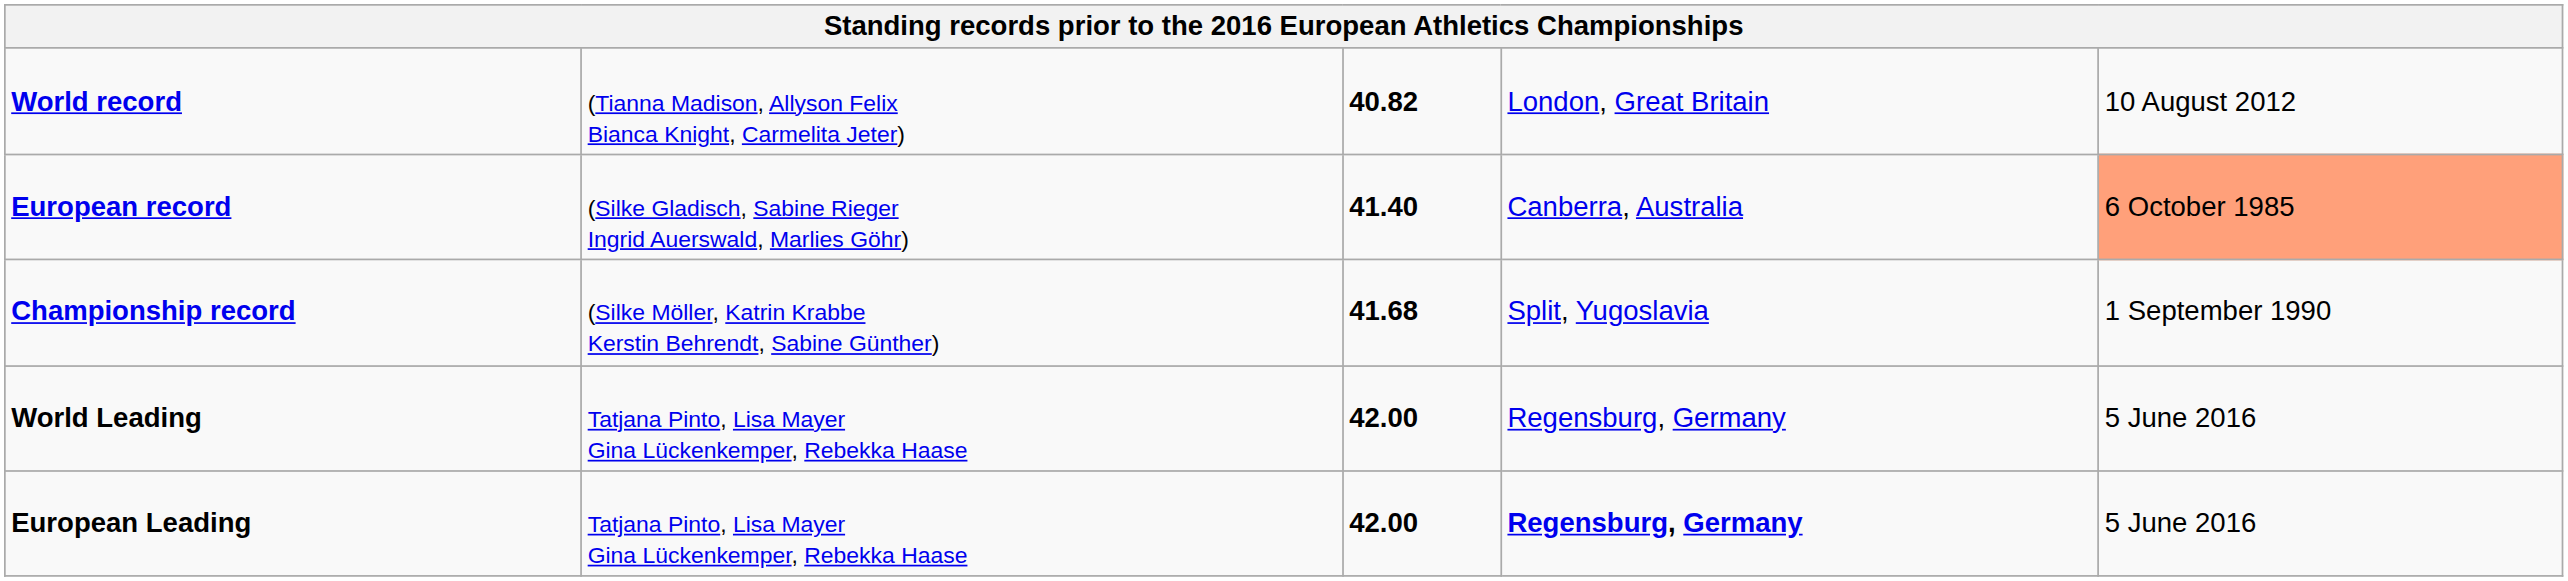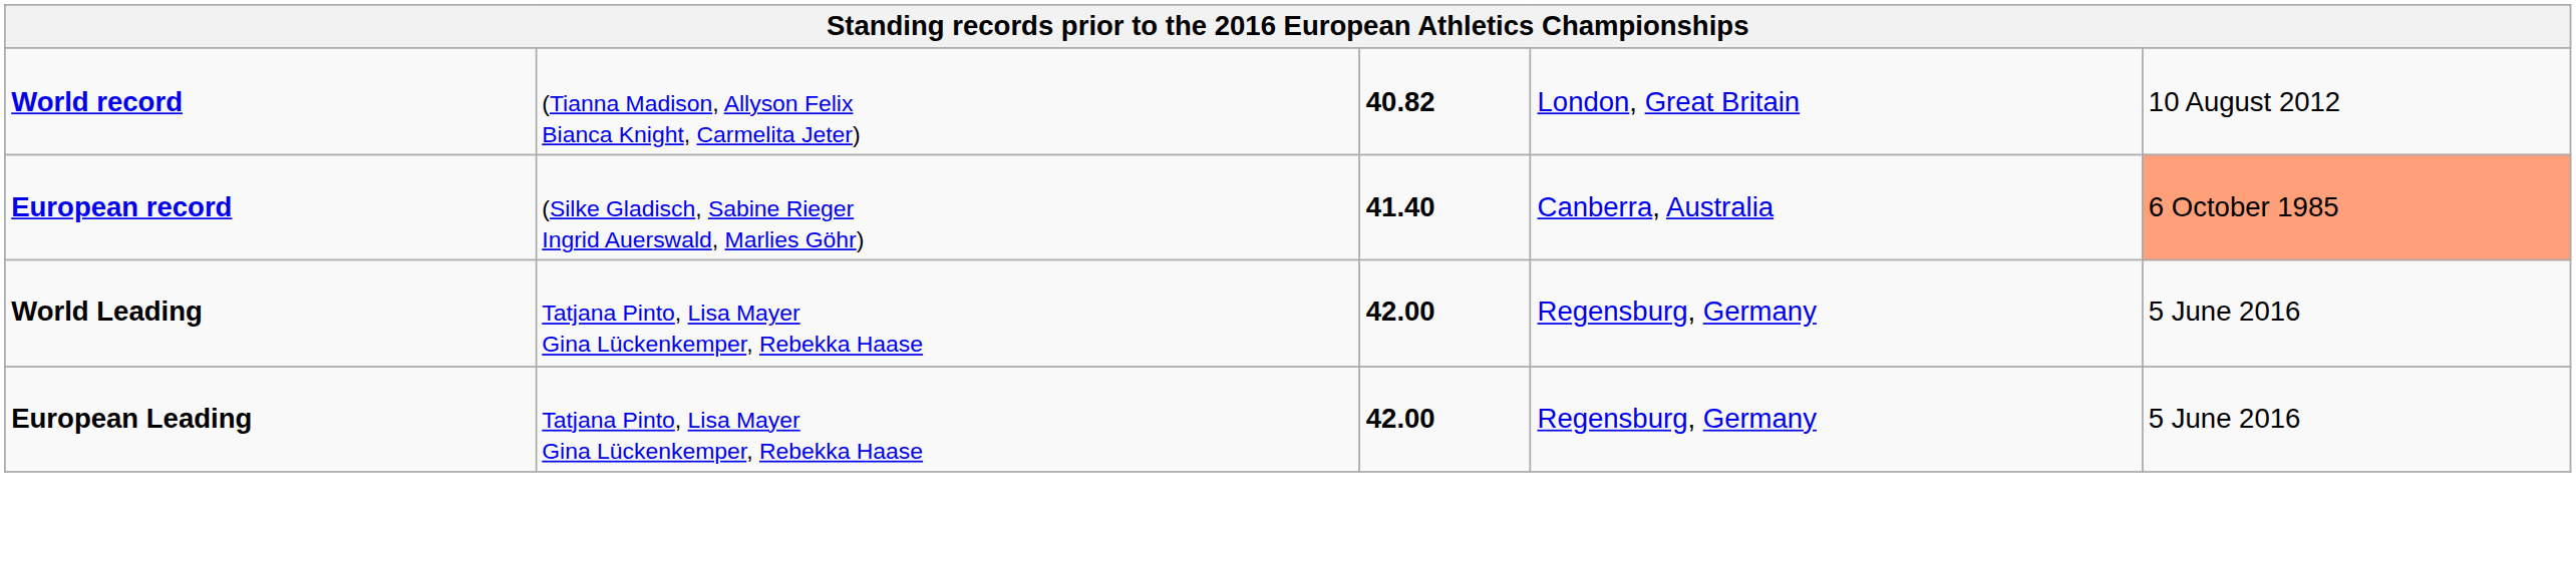 <table class="wikitable" width=75%>
 <tr>
 <th colspan="5">Standing records prior to the 2016 European Athletics Championships</th>
 </tr>
 <tr>
 <td><strong><a href='#'>World record</a></strong></td>
 <td><br><small>(<a href='#'>Tianna Madison</a>, <a href='#'>Allyson Felix</a><br> <a href='#'>Bianca Knight</a>, <a href='#'>Carmelita Jeter</a>)</small></td>
 <td><strong>40.82</strong></td>
 <td><a href='#'>London</a>, <a href='#'>Great Britain</a></td>
 <td>10 August 2012</td>
 </tr>
 <tr>
 <td><strong><a href='#'>European record</a></strong></td>
 <td><br><small>(<a href='#'>Silke Gladisch</a>, <a href='#'>Sabine Rieger</a><br> <a href='#'>Ingrid Auerswald</a>, <a href='#'>Marlies Göhr</a>)</small></td>
 <td><strong>41.40</strong></td>
 <td><a href='#'>Canberra</a>, <a href='#'>Australia</a></td>
 <td style="background: lightsalmon;">6 October 1985</td>
 </tr>
 <tr>
-<td><strong><a href='#'>Championship record</a></strong></td>
-<td><br><small>(<a href='#'>Silke Möller</a>, <a href='#'>Katrin Krabbe</a><br> <a href='#'>Kerstin Behrendt</a>, <a href='#'>Sabine Günther</a>)</small></td>
-<td><strong>41.68</strong></td>
-<td><a href='#'>Split</a>, <a href='#'>Yugoslavia</a></td>
-<td>1 September 1990</td>
-</tr>
-<tr>
 <td><strong>World Leading</strong></td>
 <td><br><small><a href='#'>Tatjana Pinto</a>, <a href='#'>Lisa Mayer</a><br><a href='#'>Gina Lückenkemper</a>, <a href='#'>Rebekka Haase</a></small></td>
 <td><strong>42.00</strong></td>
 <td><a href='#'>Regensburg</a>, <a href='#'>Germany</a></td>
 <td>5 June 2016</td>
 </tr>
 <tr>
 <td><strong>European Leading</strong></td>
 <td><br><small><a href='#'>Tatjana Pinto</a>, <a href='#'>Lisa Mayer</a><br><a href='#'>Gina Lückenkemper</a>, <a href='#'>Rebekka Haase</a></small></td>
 <td><strong>42.00</strong></td>
-<td><strong><a href='#'>Regensburg</a>, <a href='#'>Germany</a></strong></td>
+<td><a href='#'>Regensburg</a>, <a href='#'>Germany</a></td>
 <td>5 June 2016</td>
 </tr>
 </table>
